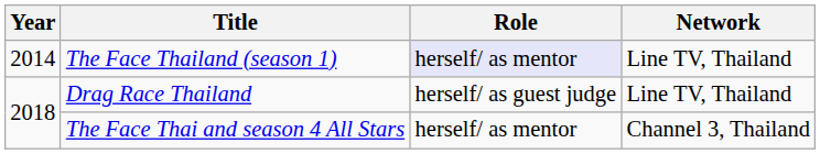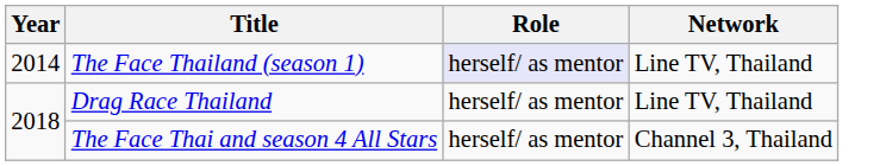 <table class=wikitable>
 <tr>
 <th>Year</th>
 <th>Title</th>
 <th>Role</th>
 <th>Network</th>
 </tr>
 <tr>
 <td>2014</td>
 <td><em><a href='#'>The Face Thailand (season 1)</a></em></td>
 <td style="background: lavender;">herself/ as mentor</td>
 <td>Line TV, Thailand</td>
 </tr>
 <tr>
 <td rowspan="2">2018</td>
 <td><em><a href='#'>Drag Race Thailand</a></em></td>
-<td>herself/ as guest judge</td>
+<td>herself/ as mentor</td>
 <td>Line TV, Thailand</td>
 </tr>
 <tr>
 <td><a href='#'><em>The Face Thai and season 4 All Stars</em></a><em></em></td>
 <td>herself/ as mentor</td>
 <td>Channel 3, Thailand</td>
 </tr>
 </table>
